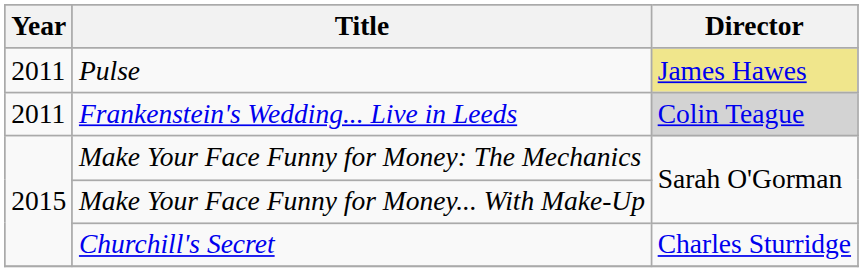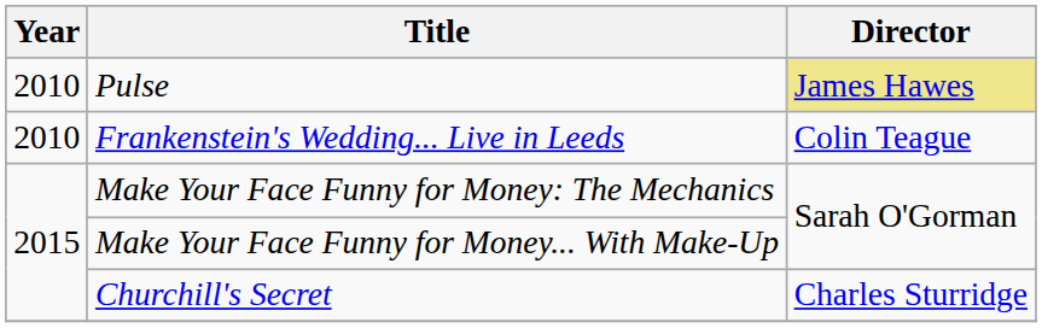 <table class="wikitable">
 <tr>
 <th>Year</th>
 <th>Title</th>
 <th>Director</th>
 </tr>
 <tr>
-<td>2011</td>
+<td>2010</td>
 <td><em>Pulse</em></td>
 <td style="background: khaki;"><a href='#'>James Hawes</a></td>
 </tr>
 <tr>
-<td>2011</td>
+<td>2010</td>
 <td><em><a href='#'>Frankenstein's Wedding... Live in Leeds</a></em></td>
-<td style="background: lightgrey;"><a href='#'>Colin Teague</a></td>
+<td><a href='#'>Colin Teague</a></td>
 </tr>
 <tr>
 <td rowspan=3>2015</td>
 <td><em>Make Your Face Funny for Money: The Mechanics</em></td>
 <td rowspan=2>Sarah O'Gorman</td>
 </tr>
 <tr>
 <td><em>Make Your Face Funny for Money... With Make-Up</em></td>
 </tr>
 <tr>
 <td><em><a href='#'>Churchill's Secret</a></em></td>
 <td><a href='#'>Charles Sturridge</a></td>
 </tr>
 <tr>
 </tr>
 </table>
